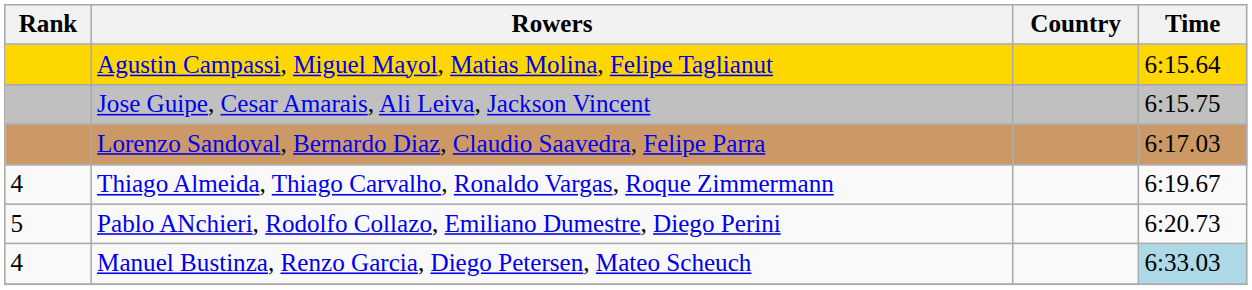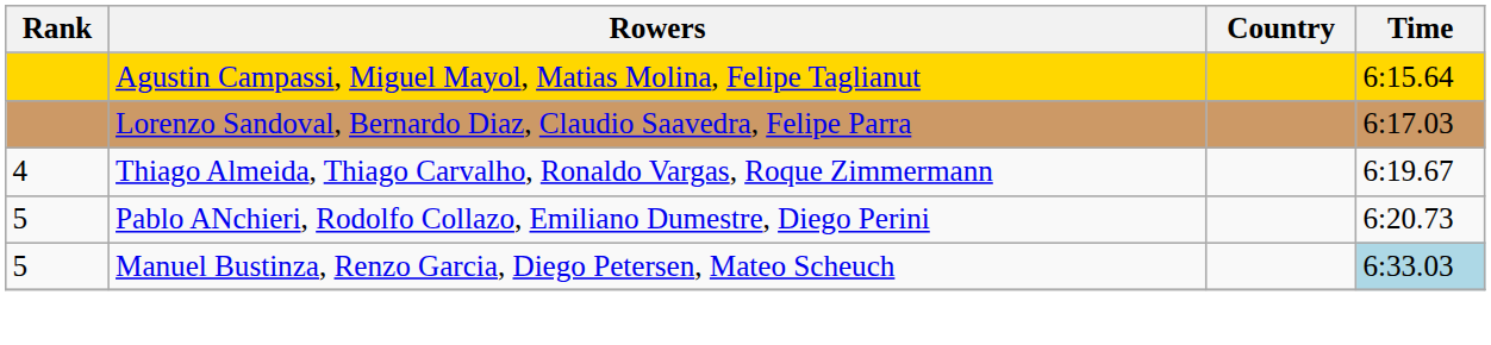 <table class="wikitable" width=50%>
 <tr>
 <th>Rank</th>
 <th>Rowers</th>
 <th>Country</th>
 <th>Time</th>
 </tr>
 <tr bgcolor=gold>
 <td></td>
 <td><a href='#'>Agustin Campassi</a>, <a href='#'>Miguel Mayol</a>, <a href='#'>Matias Molina</a>, <a href='#'>Felipe Taglianut</a></td>
 <td></td>
 <td>6:15.64</td>
-</tr>
-<tr bgcolor=silver>
-<td></td>
-<td><a href='#'>Jose Guipe</a>, <a href='#'>Cesar Amarais</a>, <a href='#'>Ali Leiva</a>, <a href='#'>Jackson Vincent</a></td>
-<td></td>
-<td>6:15.75</td>
 </tr>
 <tr bgcolor=cc9966>
 <td></td>
 <td><a href='#'>Lorenzo Sandoval</a>, <a href='#'>Bernardo Diaz</a>, <a href='#'>Claudio Saavedra</a>, <a href='#'>Felipe Parra</a></td>
 <td></td>
 <td>6:17.03</td>
 </tr>
 <tr>
 <td>4</td>
 <td><a href='#'>Thiago Almeida</a>, <a href='#'>Thiago Carvalho</a>, <a href='#'>Ronaldo Vargas</a>, <a href='#'>Roque Zimmermann</a></td>
 <td></td>
 <td>6:19.67</td>
 </tr>
 <tr>
 <td>5</td>
 <td><a href='#'>Pablo ANchieri</a>, <a href='#'>Rodolfo Collazo</a>, <a href='#'>Emiliano Dumestre</a>, <a href='#'>Diego Perini</a></td>
 <td></td>
 <td>6:20.73</td>
 </tr>
 <tr>
-<td>4</td>
+<td>5</td>
 <td><a href='#'>Manuel Bustinza</a>, <a href='#'>Renzo Garcia</a>, <a href='#'>Diego Petersen</a>, <a href='#'>Mateo Scheuch</a></td>
 <td></td>
 <td style="background: lightblue;">6:33.03</td>
 </tr>
 <tr>
 </tr>
 </table>
